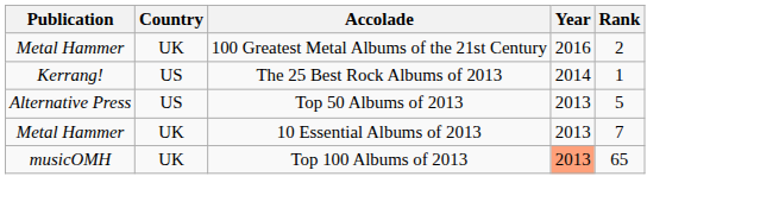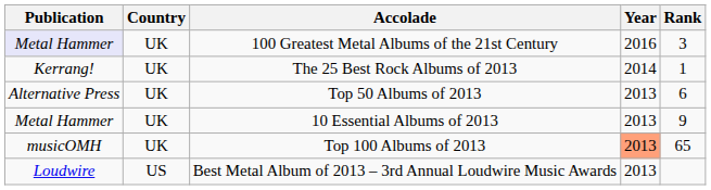 <table class="wikitable sortable plainrowheaders" style="text-align:center">
 <tr>
 <th>Publication</th>
 <th>Country</th>
 <th>Accolade</th>
 <th>Year</th>
 <th>Rank</th>
 </tr>
 <tr>
-<td><em>Metal Hammer</em></td>
+<td style="background: lavender;"><em>Metal Hammer</em></td>
 <td style="text-align:center;">UK</td>
 <td>100 Greatest Metal Albums of the 21st Century</td>
 <td>2016</td>
-<td style="text-align:center;">2</td>
+<td style="text-align:center;">3</td>
 </tr>
 <tr>
 <td><em>Kerrang!</em></td>
-<td style="text-align:center;">US</td>
+<td style="text-align:center;">UK</td>
 <td>The 25 Best Rock Albums of 2013</td>
 <td>2014</td>
 <td style="text-align:center;">1</td>
 </tr>
 <tr>
 <td><em>Alternative Press</em></td>
-<td style="text-align:center;">US</td>
+<td style="text-align:center;">UK</td>
 <td>Top 50 Albums of 2013</td>
 <td>2013</td>
-<td style="text-align:center;">5</td>
+<td style="text-align:center;">6</td>
 </tr>
 <tr>
 <td><em>Metal Hammer</em></td>
 <td style="text-align:center;">UK</td>
 <td>10 Essential Albums of 2013</td>
 <td>2013</td>
-<td style="text-align:center;">7</td>
+<td style="text-align:center;">9</td>
 </tr>
 <tr>
 <td><em>musicOMH</em></td>
 <td style="text-align:center;">UK</td>
 <td>Top 100 Albums of 2013</td>
 <td style="background: lightsalmon;">2013</td>
 <td style="text-align:center;">65</td>
 </tr>
+<tr>
+<td><em><a href='#'>Loudwire</a></em></td>
+<td style="text-align:center;">US</td>
+<td>Best Metal Album of 2013 – 3rd Annual Loudwire Music Awards</td>
+<td>2013</td>
+<td></td>
+</tr>
 </table>
